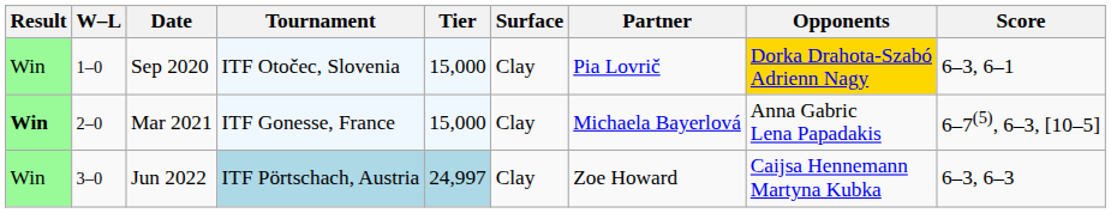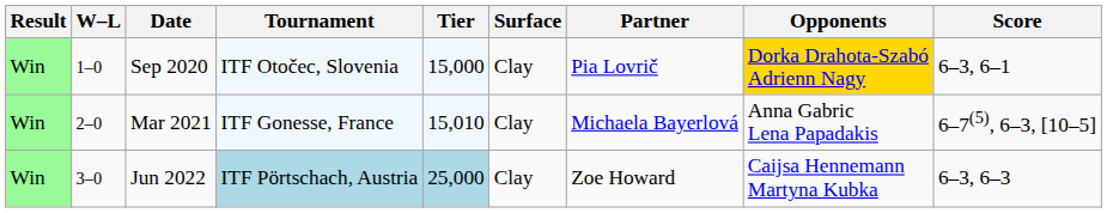 <table class="sortable wikitable">
 <tr>
 <th>Result</th>
 <th class="unsortable">W–L</th>
 <th>Date</th>
 <th>Tournament</th>
 <th>Tier</th>
 <th>Surface</th>
 <th>Partner</th>
 <th>Opponents</th>
 <th class="unsortable">Score</th>
 </tr>
 <tr>
 <td bgcolor="98FB98">Win</td>
 <td><small>1–0</small></td>
 <td>Sep 2020</td>
 <td style="background:#f0f8ff;">ITF Otočec, Slovenia</td>
 <td style="background:#f0f8ff;">15,000</td>
 <td>Clay</td>
 <td> <a href='#'>Pia Lovrič</a></td>
 <td style="background: gold;"> <a href='#'>Dorka Drahota-Szabó</a> <br>  <a href='#'>Adrienn Nagy</a></td>
 <td>6–3, 6–1</td>
 </tr>
 <tr>
-<td bgcolor="98FB98"><strong>Win</strong></td>
+<td bgcolor="98FB98">Win</td>
 <td><small>2–0</small></td>
 <td>Mar 2021</td>
 <td style="background:#f0f8ff;">ITF Gonesse, France</td>
-<td style="background:#f0f8ff;">15,000</td>
+<td style="background:#f0f8ff;">15,010</td>
 <td>Clay</td>
 <td> <a href='#'>Michaela Bayerlová</a></td>
 <td> Anna Gabric <br>  <a href='#'>Lena Papadakis</a></td>
 <td>6–7<sup>(5)</sup>, 6–3, [10–5]</td>
 </tr>
 <tr>
 <td bgcolor=98FB98>Win</td>
 <td><small>3–0</small></td>
 <td>Jun 2022</td>
 <td style="background:lightblue;">ITF Pörtschach, Austria</td>
-<td style="background:lightblue;">24,997</td>
+<td style="background:lightblue;">25,000</td>
 <td>Clay</td>
 <td> Zoe Howard</td>
 <td> <a href='#'>Caijsa Hennemann</a> <br>  <a href='#'>Martyna Kubka</a></td>
 <td>6–3, 6–3</td>
 </tr>
 </table>
